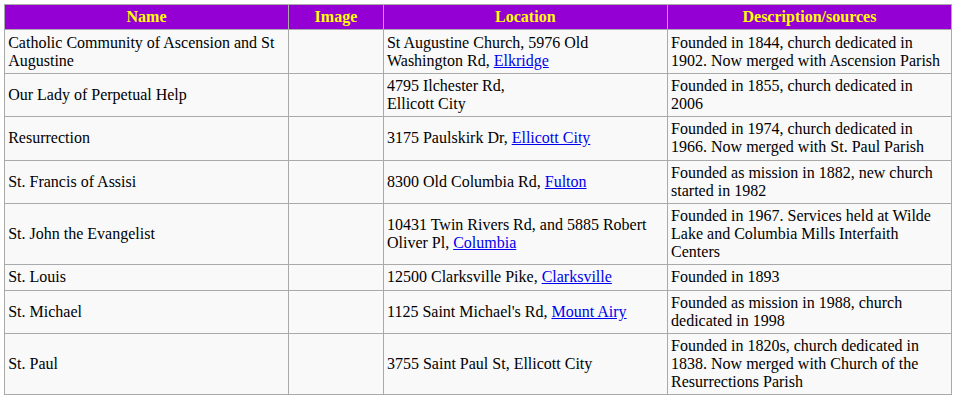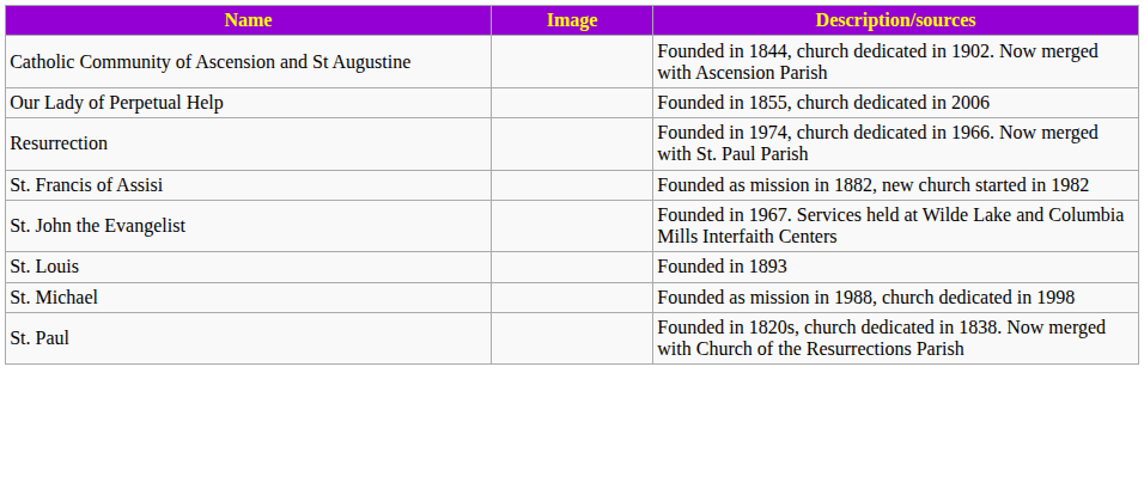 <table class="wikitable sortable" style="width:75%">
 <tr>
 <th style="background:darkviolet; color:yellow;" width="30%"><strong>Name</strong></th>
 <th style="background:darkviolet; color:yellow;" width="10%"><strong>Image</strong></th>
-<th style="background:darkviolet; color:yellow;" width="30%"><strong>Location</strong></th>
 <th style="background:darkviolet; color:yellow;" width="30%"><strong>Description/sources</strong></th>
 </tr>
 <tr>
 <td>Catholic Community of Ascension and St Augustine</td>
 <td></td>
-<td>St Augustine Church, 5976 Old Washington Rd, <a href='#'>Elkridge</a></td>
 <td>Founded in 1844, church dedicated in 1902. Now merged with Ascension Parish</td>
 </tr>
 <tr>
 <td>Our Lady of Perpetual Help</td>
 <td></td>
-<td>4795 Ilchester Rd,<br>Ellicott City</td>
 <td>Founded in 1855, church dedicated in 2006</td>
 </tr>
 <tr>
 <td>Resurrection</td>
 <td></td>
-<td>3175 Paulskirk Dr, <a href='#'>Ellicott City</a></td>
 <td>Founded in 1974, church dedicated in 1966. Now merged with St. Paul Parish</td>
 </tr>
 <tr>
 <td>St. Francis of Assisi</td>
 <td></td>
-<td>8300 Old Columbia Rd, <a href='#'>Fulton</a></td>
 <td>Founded as mission in 1882, new church started in 1982</td>
 </tr>
 <tr>
 <td>St. John the Evangelist</td>
 <td></td>
-<td>10431 Twin Rivers Rd, and 5885 Robert Oliver Pl, <a href='#'>Columbia</a></td>
 <td>Founded in 1967. Services held at Wilde Lake and Columbia Mills Interfaith Centers</td>
 </tr>
 <tr>
 <td>St. Louis</td>
 <td></td>
-<td>12500 Clarksville Pike, <a href='#'>Clarksville</a></td>
 <td>Founded in 1893</td>
 </tr>
 <tr>
 <td>St. Michael</td>
 <td></td>
-<td>1125 Saint Michael's Rd, <a href='#'>Mount Airy</a></td>
 <td>Founded as mission in 1988, church dedicated in 1998</td>
 </tr>
 <tr>
 <td>St. Paul</td>
 <td></td>
-<td>3755 Saint Paul St, Ellicott City</td>
 <td>Founded in 1820s, church dedicated in 1838. Now merged with Church of the Resurrections Parish</td>
 </tr>
 </table>
